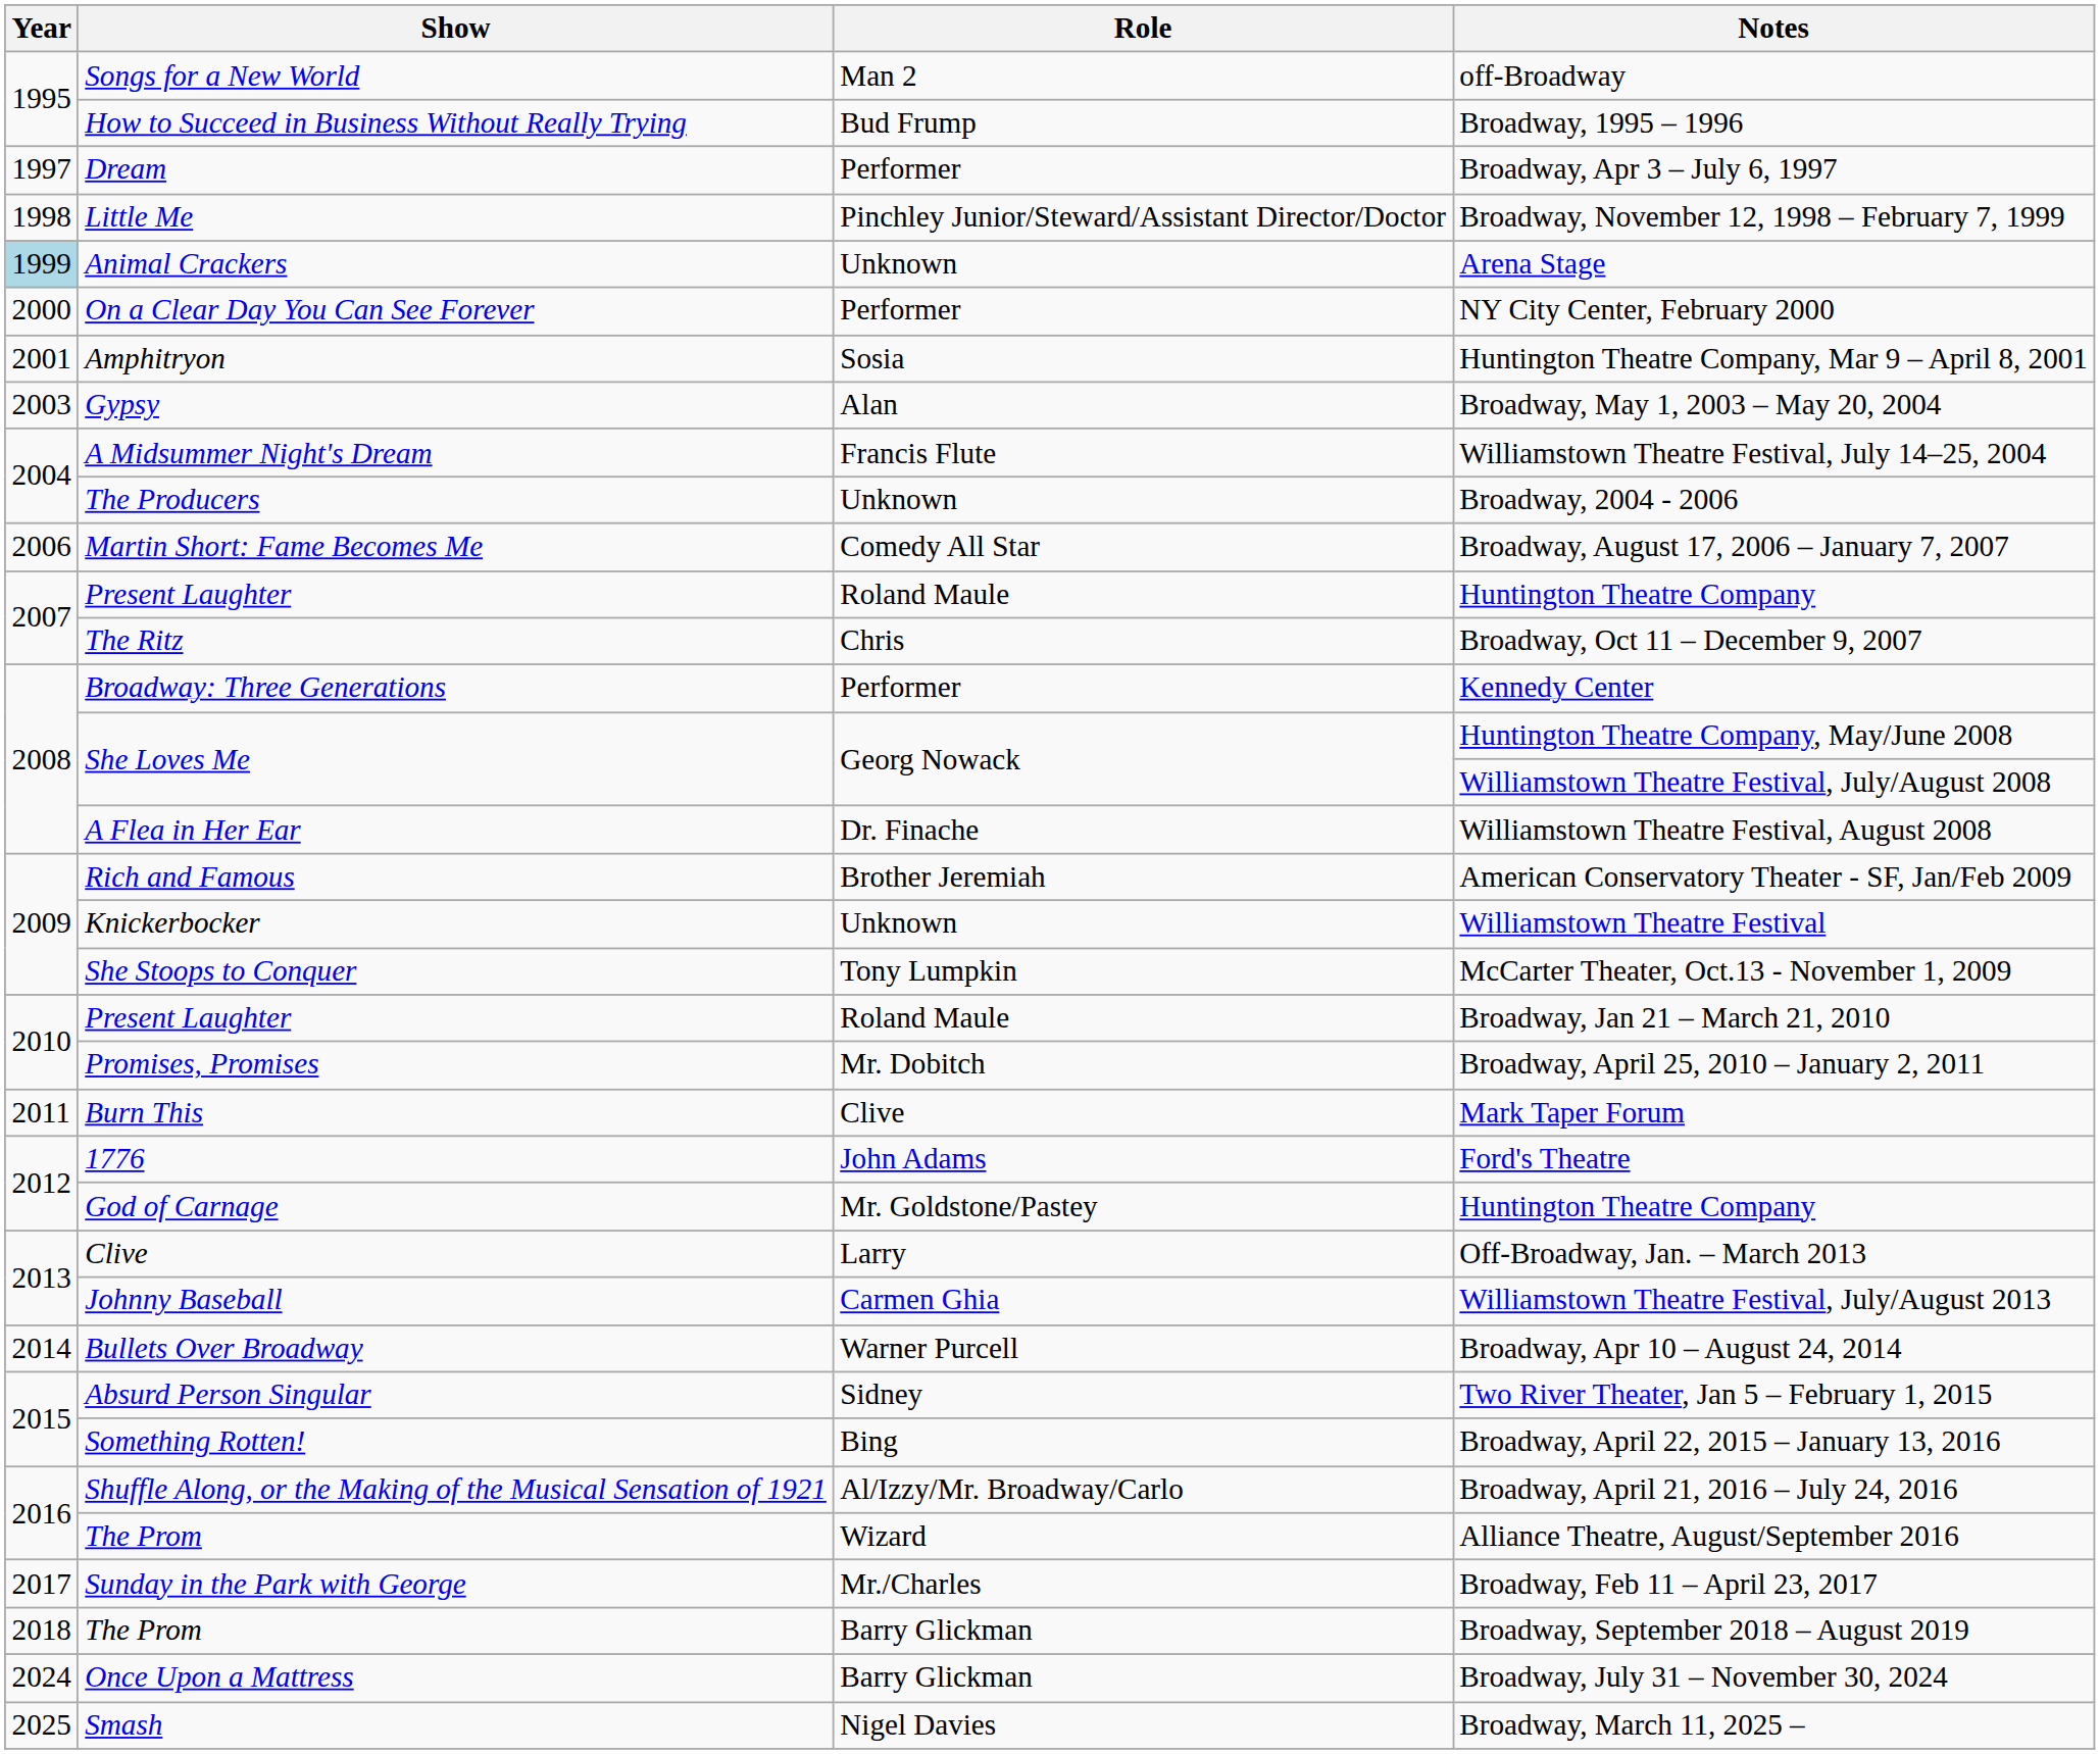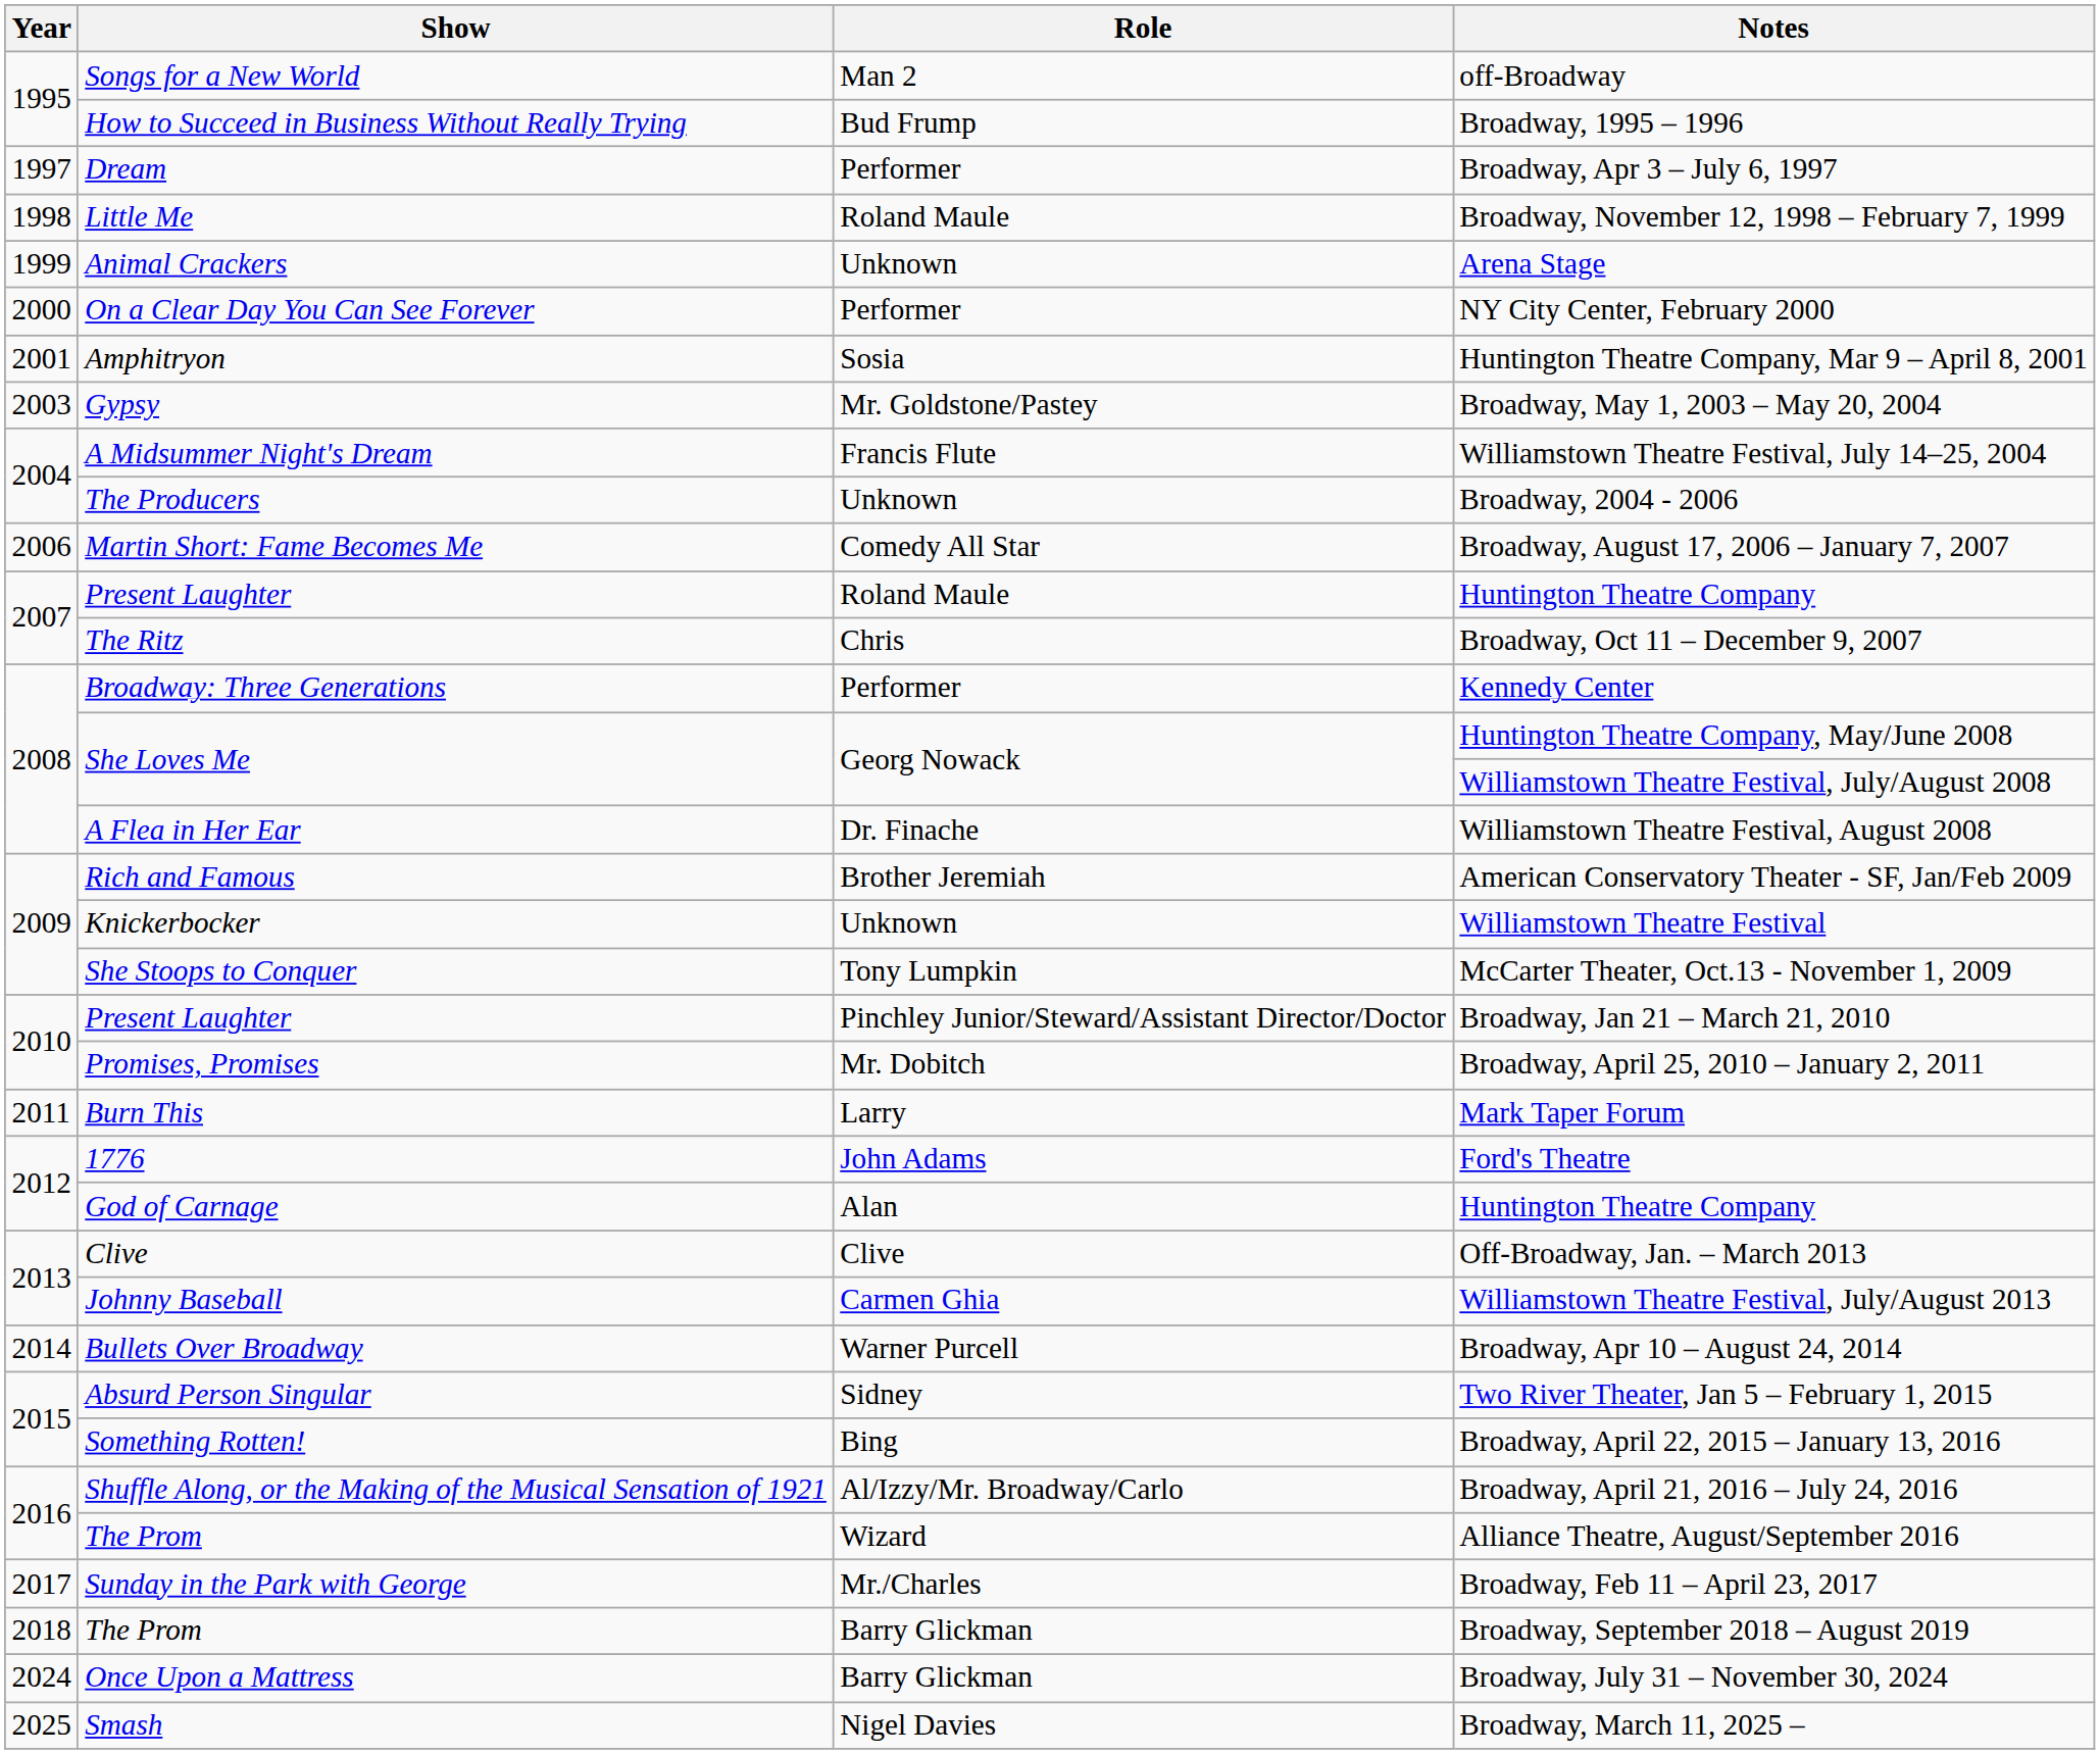 <table class="wikitable">
 <tr>
 <th>Year</th>
 <th>Show</th>
 <th>Role</th>
 <th>Notes</th>
 </tr>
 <tr>
 <td rowspan="2">1995</td>
 <td><em><a href='#'>Songs for a New World</a></em></td>
 <td>Man 2</td>
 <td>off-Broadway</td>
 </tr>
 <tr>
 <td><em><a href='#'>How to Succeed in Business Without Really Trying</a></em></td>
 <td>Bud Frump</td>
 <td>Broadway, 1995 – 1996</td>
 </tr>
 <tr>
 <td>1997</td>
 <td><em><a href='#'>Dream</a></em></td>
 <td>Performer</td>
 <td>Broadway, Apr 3 – July 6, 1997</td>
 </tr>
 <tr>
 <td>1998</td>
 <td><em><a href='#'>Little Me</a></em></td>
-<td>Pinchley Junior/Steward/Assistant Director/Doctor</td>
+<td>Roland Maule</td>
 <td>Broadway, November 12, 1998 – February 7, 1999</td>
 </tr>
 <tr>
-<td style="background: lightblue;">1999</td>
+<td>1999</td>
 <td><em><a href='#'>Animal Crackers</a></em></td>
 <td>Unknown</td>
 <td><a href='#'>Arena Stage</a></td>
 </tr>
 <tr>
 <td>2000</td>
 <td><em><a href='#'>On a Clear Day You Can See Forever</a></em></td>
 <td>Performer</td>
 <td>NY City Center, February 2000</td>
 </tr>
 <tr>
 <td>2001</td>
 <td><em>Amphitryon</em></td>
 <td>Sosia</td>
 <td>Huntington Theatre Company, Mar 9 – April 8, 2001</td>
 </tr>
 <tr>
 <td>2003</td>
 <td><em><a href='#'>Gypsy</a></em></td>
-<td>Alan</td>
+<td>Mr. Goldstone/Pastey</td>
 <td>Broadway, May 1, 2003 – May 20, 2004</td>
 </tr>
 <tr>
 <td rowspan="2">2004</td>
 <td><em><a href='#'>A Midsummer Night's Dream</a></em></td>
 <td>Francis Flute</td>
 <td>Williamstown Theatre Festival, July 14–25, 2004</td>
 </tr>
 <tr>
 <td><em><a href='#'>The Producers</a></em></td>
 <td>Unknown</td>
 <td>Broadway, 2004 - 2006</td>
 </tr>
 <tr>
 <td>2006</td>
 <td><em><a href='#'>Martin Short: Fame Becomes Me</a></em></td>
 <td>Comedy All Star</td>
 <td>Broadway, August 17, 2006 – January 7, 2007</td>
 </tr>
 <tr>
 <td rowspan="2">2007</td>
 <td><em><a href='#'>Present Laughter</a></em></td>
 <td>Roland Maule</td>
 <td><a href='#'>Huntington Theatre Company</a></td>
 </tr>
 <tr>
 <td><em><a href='#'>The Ritz</a></em></td>
 <td>Chris</td>
 <td>Broadway, Oct 11 – December 9, 2007</td>
 </tr>
 <tr>
 <td rowspan="4">2008</td>
 <td><em><a href='#'>Broadway: Three Generations</a></em></td>
 <td>Performer</td>
 <td><a href='#'>Kennedy Center</a></td>
 </tr>
 <tr>
 <td rowspan="2"><em><a href='#'>She Loves Me</a></em></td>
 <td rowspan="2">Georg Nowack</td>
 <td><a href='#'>Huntington Theatre Company</a>, May/June 2008</td>
 </tr>
 <tr>
 <td><a href='#'>Williamstown Theatre Festival</a>, July/August 2008</td>
 </tr>
 <tr>
 <td><em><a href='#'>A Flea in Her Ear</a></em></td>
 <td>Dr. Finache</td>
 <td>Williamstown Theatre Festival, August 2008</td>
 </tr>
 <tr>
 <td rowspan="3">2009</td>
 <td><em><a href='#'>Rich and Famous</a></em></td>
 <td>Brother Jeremiah</td>
 <td>American Conservatory Theater - SF, Jan/Feb 2009</td>
 </tr>
 <tr>
 <td><em>Knickerbocker</em></td>
 <td>Unknown</td>
 <td><a href='#'>Williamstown Theatre Festival</a></td>
 </tr>
 <tr>
 <td><em><a href='#'>She Stoops to Conquer</a></em></td>
 <td>Tony Lumpkin</td>
 <td>McCarter Theater, Oct.13 - November 1, 2009</td>
 </tr>
 <tr>
 <td rowspan="2">2010</td>
 <td><em><a href='#'>Present Laughter</a></em></td>
-<td>Roland Maule</td>
+<td>Pinchley Junior/Steward/Assistant Director/Doctor</td>
 <td>Broadway, Jan 21 – March 21, 2010</td>
 </tr>
 <tr>
 <td><em><a href='#'>Promises, Promises</a></em></td>
 <td>Mr. Dobitch</td>
 <td>Broadway, April 25, 2010 – January 2, 2011</td>
 </tr>
 <tr>
 <td>2011</td>
 <td><em><a href='#'>Burn This</a></em></td>
-<td>Clive</td>
+<td>Larry</td>
 <td><a href='#'>Mark Taper Forum</a></td>
 </tr>
 <tr>
 <td rowspan="2">2012</td>
 <td><em><a href='#'>1776</a></em></td>
 <td><a href='#'>John Adams</a></td>
 <td><a href='#'>Ford's Theatre</a></td>
 </tr>
 <tr>
 <td><em><a href='#'>God of Carnage</a></em></td>
-<td>Mr. Goldstone/Pastey</td>
+<td>Alan</td>
 <td><a href='#'>Huntington Theatre Company</a></td>
 </tr>
 <tr>
 <td rowspan="2">2013</td>
 <td><em>Clive</em></td>
-<td>Larry</td>
+<td>Clive</td>
 <td>Off-Broadway, Jan. – March 2013</td>
 </tr>
 <tr>
 <td><em><a href='#'>Johnny Baseball</a></em></td>
 <td><a href='#'>Carmen Ghia</a></td>
 <td><a href='#'>Williamstown Theatre Festival</a>, July/August 2013</td>
 </tr>
 <tr>
 <td>2014</td>
 <td><em><a href='#'>Bullets Over Broadway</a></em></td>
 <td>Warner Purcell</td>
 <td>Broadway, Apr 10 – August 24, 2014</td>
 </tr>
 <tr>
 <td rowspan="2">2015</td>
 <td><em><a href='#'>Absurd Person Singular</a></em></td>
 <td>Sidney</td>
 <td><a href='#'>Two River Theater</a>, Jan 5 – February 1, 2015</td>
 </tr>
 <tr>
 <td><em><a href='#'>Something Rotten!</a></em></td>
 <td>Bing</td>
 <td>Broadway, April 22, 2015 – January 13, 2016</td>
 </tr>
 <tr>
 <td rowspan="2">2016</td>
 <td><em><a href='#'>Shuffle Along, or the Making of the Musical Sensation of 1921</a></em></td>
 <td>Al/Izzy/Mr. Broadway/Carlo</td>
 <td>Broadway, April 21, 2016 – July 24, 2016</td>
 </tr>
 <tr>
 <td><em><a href='#'>The Prom</a></em></td>
 <td>Wizard</td>
 <td>Alliance Theatre, August/September 2016</td>
 </tr>
 <tr>
 <td>2017</td>
 <td><em><a href='#'>Sunday in the Park with George</a></em></td>
 <td>Mr./Charles</td>
 <td>Broadway, Feb 11 – April 23, 2017</td>
 </tr>
 <tr>
 <td>2018</td>
 <td><em>The Prom</em></td>
 <td>Barry Glickman</td>
 <td>Broadway, September 2018 – August 2019</td>
 </tr>
 <tr>
 <td>2024</td>
 <td><em><a href='#'>Once Upon a Mattress</a></em></td>
 <td>Barry Glickman</td>
 <td>Broadway, July 31 – November 30, 2024</td>
 </tr>
 <tr>
 <td>2025</td>
 <td><em><a href='#'>Smash</a></em></td>
 <td>Nigel Davies</td>
 <td>Broadway, March 11, 2025 –</td>
 </tr>
 </table>
